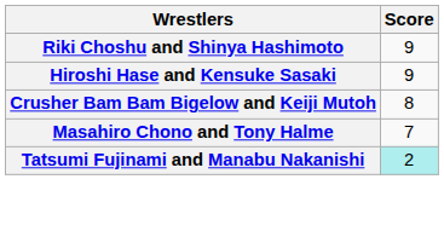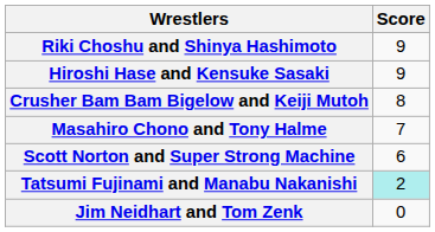 <table class="wikitable" style="margin: 1em auto 1em auto;text-align:center">
 <tr>
 <th>Wrestlers</th>
 <th>Score</th>
 </tr>
 <tr>
 <th><a href='#'>Riki Choshu</a> and <a href='#'>Shinya Hashimoto</a></th>
 <td>9</td>
 </tr>
 <tr>
 <th><a href='#'>Hiroshi Hase</a> and <a href='#'>Kensuke Sasaki</a></th>
 <td>9</td>
 </tr>
 <tr>
 <th><a href='#'>Crusher Bam Bam Bigelow</a> and <a href='#'>Keiji Mutoh</a></th>
 <td>8</td>
 </tr>
 <tr>
 <th><a href='#'>Masahiro Chono</a> and <a href='#'>Tony Halme</a></th>
 <td>7</td>
 </tr>
 <tr>
+<th><a href='#'>Scott Norton</a> and <a href='#'>Super Strong Machine</a></th>
+<td>6</td>
+</tr>
+<tr>
 <th><a href='#'>Tatsumi Fujinami</a> and <a href='#'>Manabu Nakanishi</a></th>
 <td style="background: paleturquoise;">2</td>
 </tr>
+<tr>
+<th><a href='#'>Jim Neidhart</a> and <a href='#'>Tom Zenk</a></th>
+<td>0</td>
+</tr>
 </table>
